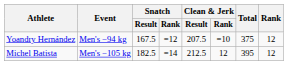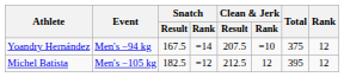 <table class="wikitable" style="font-size:90%">
 <tr>
 <th rowspan="2">Athlete</th>
 <th rowspan="2">Event</th>
 <th colspan="2">Snatch</th>
 <th colspan="2">Clean & Jerk</th>
 <th rowspan="2">Total</th>
 <th rowspan="2">Rank</th>
 </tr>
 <tr style="font-size:95%">
 <th>Result</th>
 <th>Rank</th>
 <th>Result</th>
 <th>Rank</th>
 </tr>
 <tr align=center>
 <td align=left><a href='#'>Yoandry Hernández</a></td>
 <td align=left><a href='#'>Men's −94 kg</a></td>
 <td>167.5</td>
-<td>=12</td>
+<td>=14</td>
 <td>207.5</td>
 <td>=10</td>
 <td>375</td>
 <td>12</td>
 </tr>
 <tr align=center>
 <td align=left><a href='#'>Michel Batista</a></td>
 <td align=left><a href='#'>Men's −105 kg</a></td>
 <td>182.5</td>
-<td>=14</td>
+<td>=12</td>
 <td>212.5</td>
 <td>12</td>
 <td>395</td>
 <td>12</td>
 </tr>
 </table>
